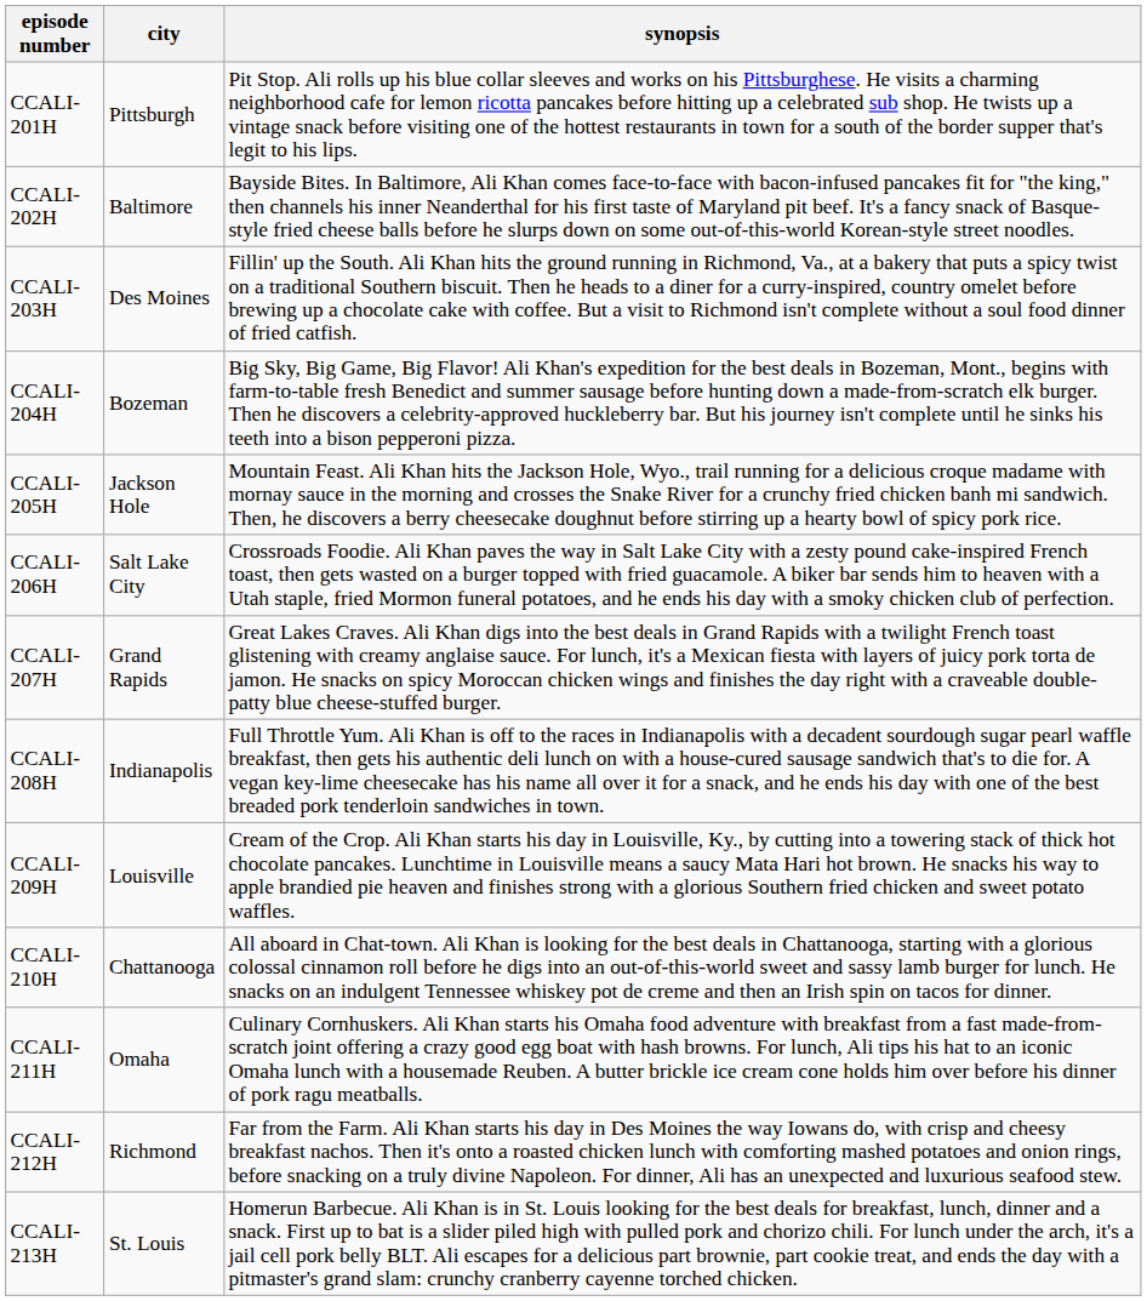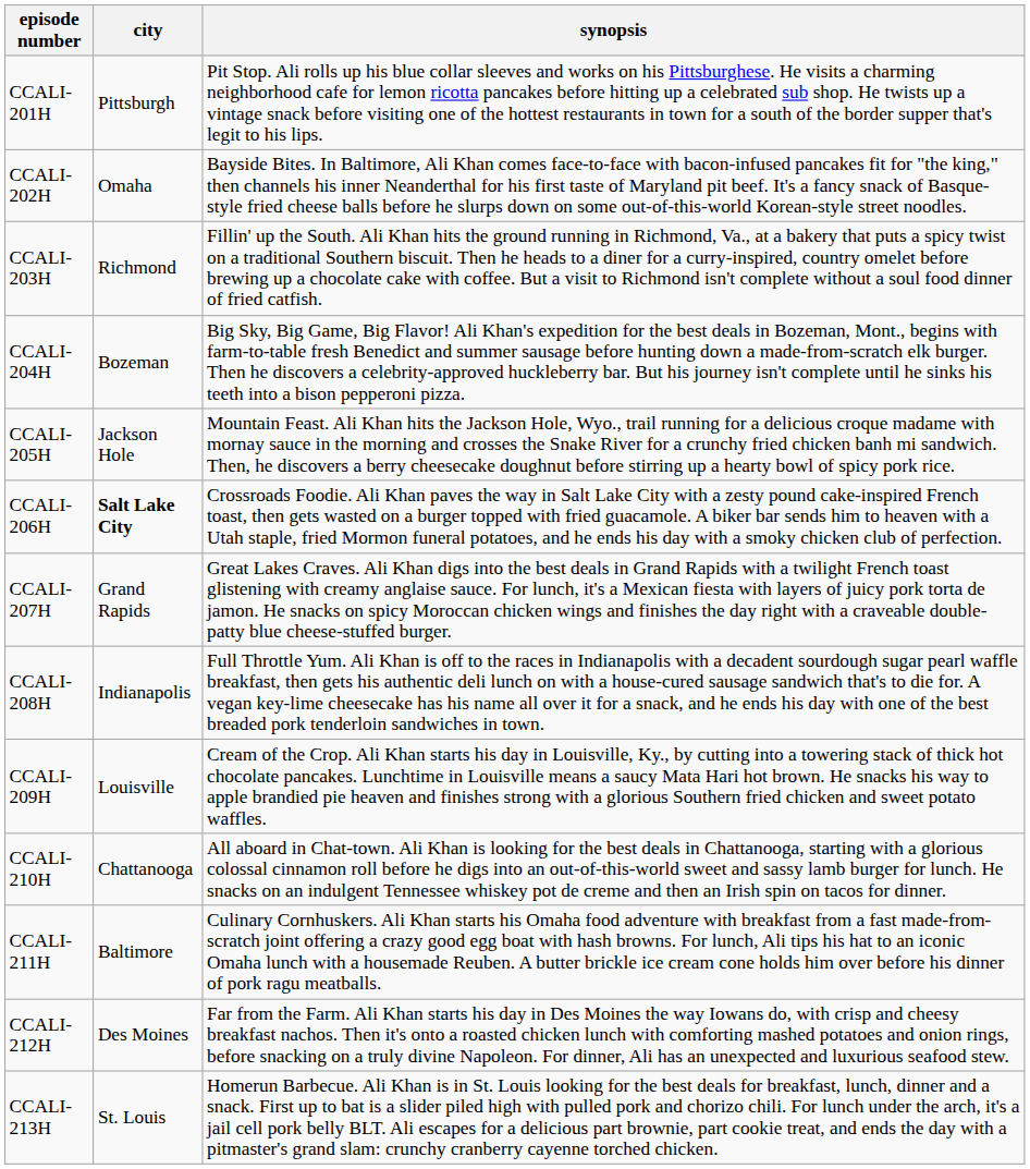 <table class="wikitable sortable">
 <tr>
 <th>episode number</th>
 <th>city</th>
 <th>synopsis</th>
 </tr>
 <tr>
 <td>CCALI-201H</td>
 <td>Pittsburgh</td>
 <td>Pit Stop. Ali rolls up his blue collar sleeves and works on his <a href='#'>Pittsburghese</a>. He visits a charming neighborhood cafe for lemon <a href='#'>ricotta</a> pancakes before hitting up a celebrated <a href='#'>sub</a> shop. He twists up a vintage snack before visiting one of the hottest restaurants in town for a south of the border supper that's legit to his lips.</td>
 </tr>
 <tr>
 <td>CCALI-202H</td>
-<td>Baltimore</td>
+<td>Omaha</td>
 <td>Bayside Bites. In Baltimore, Ali Khan comes face-to-face with bacon-infused pancakes fit for "the king," then channels his inner Neanderthal for his first taste of Maryland pit beef. It's a fancy snack of Basque-style fried cheese balls before he slurps down on some out-of-this-world Korean-style street noodles.</td>
 </tr>
 <tr>
 <td>CCALI-203H</td>
-<td>Des Moines</td>
+<td>Richmond</td>
 <td>Fillin' up the South. Ali Khan hits the ground running in Richmond, Va., at a bakery that puts a spicy twist on a traditional Southern biscuit. Then he heads to a diner for a curry-inspired, country omelet before brewing up a chocolate cake with coffee. But a visit to Richmond isn't complete without a soul food dinner of fried catfish.</td>
 </tr>
 <tr>
 <td>CCALI-204H</td>
 <td>Bozeman</td>
 <td>Big Sky, Big Game, Big Flavor! Ali Khan's expedition for the best deals in Bozeman, Mont., begins with farm-to-table fresh Benedict and summer sausage before hunting down a made-from-scratch elk burger. Then he discovers a celebrity-approved huckleberry bar. But his journey isn't complete until he sinks his teeth into a bison pepperoni pizza.</td>
 </tr>
 <tr>
 <td>CCALI-205H</td>
 <td>Jackson Hole</td>
 <td>Mountain Feast. Ali Khan hits the Jackson Hole, Wyo., trail running for a delicious croque madame with mornay sauce in the morning and crosses the Snake River for a crunchy fried chicken banh mi sandwich. Then, he discovers a berry cheesecake doughnut before stirring up a hearty bowl of spicy pork rice.</td>
 </tr>
 <tr>
 <td>CCALI-206H</td>
-<td>Salt Lake City</td>
+<td><strong>Salt Lake City</strong></td>
 <td>Crossroads Foodie. Ali Khan paves the way in Salt Lake City with a zesty pound cake-inspired French toast, then gets wasted on a burger topped with fried guacamole. A biker bar sends him to heaven with a Utah staple, fried Mormon funeral potatoes, and he ends his day with a smoky chicken club of perfection.</td>
 </tr>
 <tr>
 <td>CCALI-207H</td>
 <td>Grand Rapids</td>
 <td>Great Lakes Craves. Ali Khan digs into the best deals in Grand Rapids with a twilight French toast glistening with creamy anglaise sauce. For lunch, it's a Mexican fiesta with layers of juicy pork torta de jamon. He snacks on spicy Moroccan chicken wings and finishes the day right with a craveable double-patty blue cheese-stuffed burger.</td>
 </tr>
 <tr>
 <td>CCALI-208H</td>
 <td>Indianapolis</td>
 <td>Full Throttle Yum. Ali Khan is off to the races in Indianapolis with a decadent sourdough sugar pearl waffle breakfast, then gets his authentic deli lunch on with a house-cured sausage sandwich that's to die for. A vegan key-lime cheesecake has his name all over it for a snack, and he ends his day with one of the best breaded pork tenderloin sandwiches in town.</td>
 </tr>
 <tr>
 <td>CCALI-209H</td>
 <td>Louisville</td>
 <td>Cream of the Crop. Ali Khan starts his day in Louisville, Ky., by cutting into a towering stack of thick hot chocolate pancakes. Lunchtime in Louisville means a saucy Mata Hari hot brown. He snacks his way to apple brandied pie heaven and finishes strong with a glorious Southern fried chicken and sweet potato waffles.</td>
 </tr>
 <tr>
 <td>CCALI-210H</td>
 <td>Chattanooga</td>
 <td>All aboard in Chat-town. Ali Khan is looking for the best deals in Chattanooga, starting with a glorious colossal cinnamon roll before he digs into an out-of-this-world sweet and sassy lamb burger for lunch. He snacks on an indulgent Tennessee whiskey pot de creme and then an Irish spin on tacos for dinner.</td>
 </tr>
 <tr>
 <td>CCALI-211H</td>
-<td>Omaha</td>
+<td>Baltimore</td>
 <td>Culinary Cornhuskers. Ali Khan starts his Omaha food adventure with breakfast from a fast made-from-scratch joint offering a crazy good egg boat with hash browns. For lunch, Ali tips his hat to an iconic Omaha lunch with a housemade Reuben. A butter brickle ice cream cone holds him over before his dinner of pork ragu meatballs.</td>
 </tr>
 <tr>
 <td>CCALI-212H</td>
-<td>Richmond</td>
+<td>Des Moines</td>
 <td>Far from the Farm. Ali Khan starts his day in Des Moines the way Iowans do, with crisp and cheesy breakfast nachos. Then it's onto a roasted chicken lunch with comforting mashed potatoes and onion rings, before snacking on a truly divine Napoleon. For dinner, Ali has an unexpected and luxurious seafood stew.</td>
 </tr>
 <tr>
 <td>CCALI-213H</td>
 <td>St. Louis</td>
 <td>Homerun Barbecue. Ali Khan is in St. Louis looking for the best deals for breakfast, lunch, dinner and a snack. First up to bat is a slider piled high with pulled pork and chorizo chili. For lunch under the arch, it's a jail cell pork belly BLT. Ali escapes for a delicious part brownie, part cookie treat, and ends the day with a pitmaster's grand slam: crunchy cranberry cayenne torched chicken.</td>
 </tr>
 </table>
